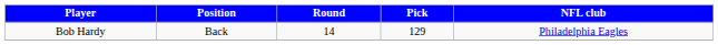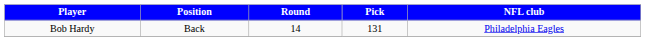 <table class="wikitable" width="80%">
 <tr align="center"  style="background: blue;color:#FFFFFF;">
 <td><strong>Player</strong></td>
 <td><strong>Position</strong></td>
 <td><strong>Round</strong></td>
 <td><strong>Pick</strong></td>
 <td><strong>NFL club</strong></td>
 </tr>
 <tr align="center" bgcolor="">
 <td>Bob Hardy</td>
 <td>Back</td>
 <td>14</td>
-<td>129</td>
+<td>131</td>
 <td><a href='#'>Philadelphia Eagles</a></td>
 </tr>
 <tr align="center" bgcolor="">
 </tr>
 </table>
